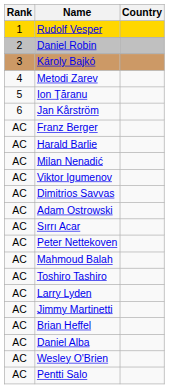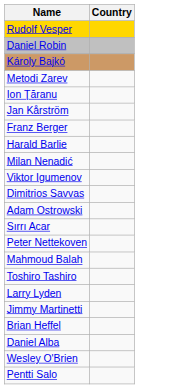 <table class="wikitable sortable" style="text-align:center">
 <tr>
-<th>Rank</th>
 <th>Name</th>
 <th>Country</th>
 </tr>
 <tr style="background:gold;">
-<td>1</td>
 <td style="text-align:left;"><a href='#'>Rudolf Vesper</a></td>
 <td style="text-align:left;"></td>
 </tr>
 <tr style="background:silver;">
-<td>2</td>
 <td style="text-align:left;"><a href='#'>Daniel Robin</a></td>
 <td style="text-align:left;"></td>
 </tr>
 <tr style="background:#c96;">
-<td>3</td>
 <td style="text-align:left;"><a href='#'>Károly Bajkó</a></td>
 <td style="text-align:left;"></td>
 </tr>
 <tr>
-<td>4</td>
 <td style="text-align:left;"><a href='#'>Metodi Zarev</a></td>
 <td style="text-align:left;"></td>
 </tr>
 <tr>
-<td>5</td>
 <td style="text-align:left;"><a href='#'>Ion Ţăranu</a></td>
 <td style="text-align:left;"></td>
 </tr>
 <tr>
-<td>6</td>
 <td style="text-align:left;"><a href='#'>Jan Kårström</a></td>
 <td style="text-align:left;"></td>
 </tr>
 <tr>
-<td>AC</td>
 <td style="text-align:left;"><a href='#'>Franz Berger</a></td>
 <td style="text-align:left;"></td>
 </tr>
 <tr>
-<td>AC</td>
 <td style="text-align:left;"><a href='#'>Harald Barlie</a></td>
 <td style="text-align:left;"></td>
 </tr>
 <tr>
-<td>AC</td>
 <td style="text-align:left;"><a href='#'>Milan Nenadić</a></td>
 <td style="text-align:left;"></td>
 </tr>
 <tr>
-<td>AC</td>
 <td style="text-align:left;"><a href='#'>Viktor Igumenov</a></td>
 <td style="text-align:left;"></td>
 </tr>
 <tr>
-<td>AC</td>
 <td style="text-align:left;"><a href='#'>Dimitrios Savvas</a></td>
 <td style="text-align:left;"></td>
 </tr>
 <tr>
-<td>AC</td>
 <td style="text-align:left;"><a href='#'>Adam Ostrowski</a></td>
 <td style="text-align:left;"></td>
 </tr>
 <tr>
-<td>AC</td>
 <td style="text-align:left;"><a href='#'>Sırrı Acar</a></td>
 <td style="text-align:left;"></td>
 </tr>
 <tr>
-<td>AC</td>
 <td style="text-align:left;"><a href='#'>Peter Nettekoven</a></td>
 <td style="text-align:left;"></td>
 </tr>
 <tr>
-<td>AC</td>
 <td style="text-align:left;"><a href='#'>Mahmoud Balah</a></td>
 <td style="text-align:left;"></td>
 </tr>
 <tr>
-<td>AC</td>
 <td style="text-align:left;"><a href='#'>Toshiro Tashiro</a></td>
 <td style="text-align:left;"></td>
 </tr>
 <tr>
-<td>AC</td>
 <td style="text-align:left;"><a href='#'>Larry Lyden</a></td>
 <td style="text-align:left;"></td>
 </tr>
 <tr>
-<td>AC</td>
 <td style="text-align:left;"><a href='#'>Jimmy Martinetti</a></td>
 <td style="text-align:left;"></td>
 </tr>
 <tr>
-<td>AC</td>
 <td style="text-align:left;"><a href='#'>Brian Heffel</a></td>
 <td style="text-align:left;"></td>
 </tr>
 <tr>
-<td>AC</td>
 <td style="text-align:left;"><a href='#'>Daniel Alba</a></td>
 <td style="text-align:left;"></td>
 </tr>
 <tr>
-<td>AC</td>
 <td style="text-align:left;"><a href='#'>Wesley O'Brien</a></td>
 <td style="text-align:left;"></td>
 </tr>
 <tr>
-<td>AC</td>
 <td style="text-align:left;"><a href='#'>Pentti Salo</a></td>
 <td style="text-align:left;"></td>
 </tr>
 </table>
